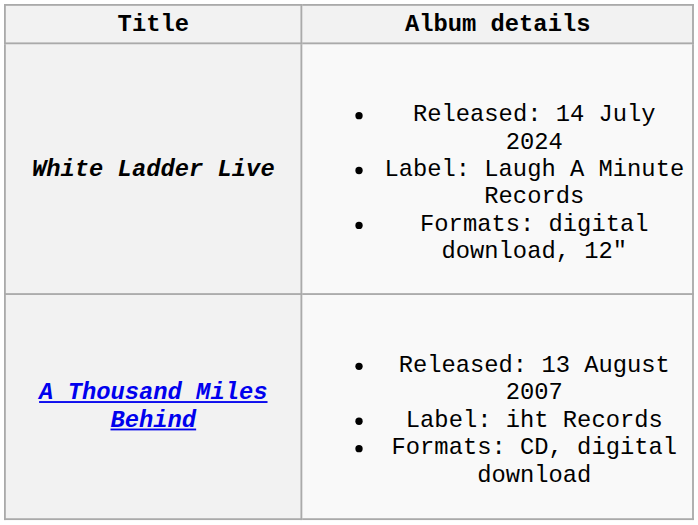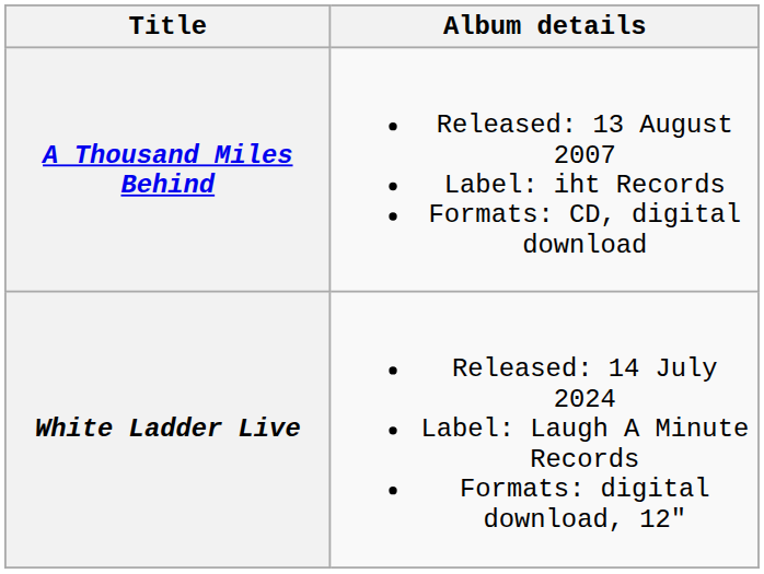 <table class="wikitable plainrowheaders" style="text-align:center;" border="1">
 <tr>
 <th scope="col" style="width:12em;">Title</th>
 <th scope="col" style="width:16em;">Album details</th>
 </tr>
 <tr>
+<th scope="row"><em><a href='#'>A Thousand Miles Behind</a></em></th>
+<td><br><ul><li>Released: 13 August 2007</li><li>Label: iht Records</li><li>Formats: CD, digital download</li></ul></td>
+</tr>
+<tr>
 <th scope="row"><em>White Ladder Live</em></th>
 <td><br><ul><li>Released: 14 July 2024</li><li>Label: Laugh A Minute Records</li><li>Formats: digital download, 12"</li></ul></td>
 </tr>
-<tr>
-<th scope="row"><em><a href='#'>A Thousand Miles Behind</a></em></th>
-<td><br><ul><li>Released: 13 August 2007</li><li>Label: iht Records</li><li>Formats: CD, digital download</li></ul></td>
-</tr>
 </table>
